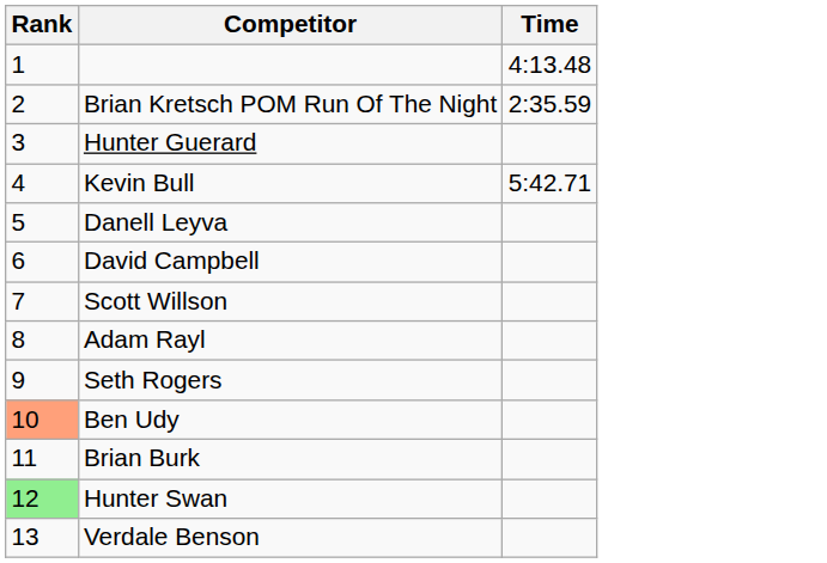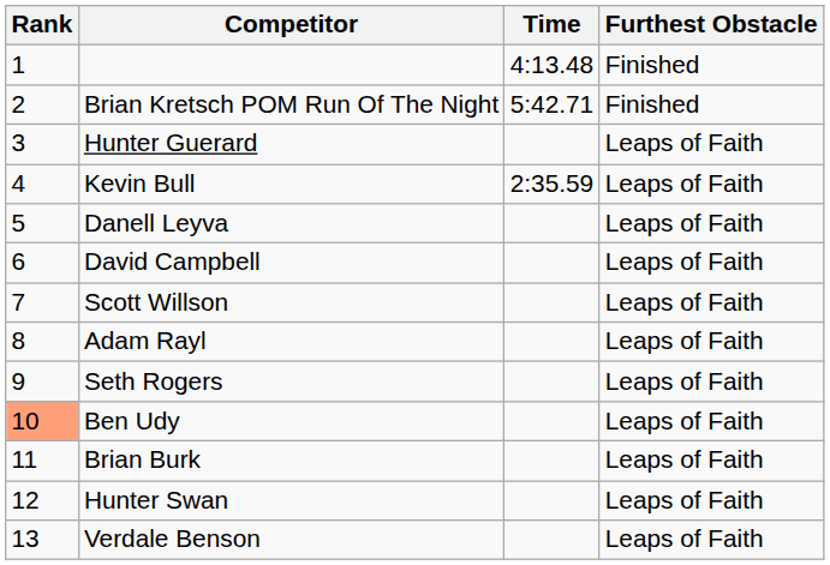 <table class="wikitable sortable mw-collapsible">
 <tr>
 <th>Rank</th>
 <th>Competitor</th>
 <th>Time</th>
+<th>Furthest Obstacle</th>
 </tr>
 <tr>
 <td>1</td>
 <td></td>
 <td>4:13.48</td>
+<td>Finished</td>
 </tr>
 <tr>
 <td>2</td>
 <td>Brian Kretsch POM Run Of The Night</td>
-<td>2:35.59</td>
+<td>5:42.71</td>
+<td>Finished</td>
 </tr>
 <tr>
 <td>3</td>
 <td><u>Hunter Guerard</u></td>
 <td></td>
+<td>Leaps of Faith</td>
 </tr>
 <tr>
 <td>4</td>
 <td>Kevin Bull</td>
-<td>5:42.71</td>
+<td>2:35.59</td>
+<td>Leaps of Faith</td>
 </tr>
 <tr>
 <td>5</td>
 <td>Danell Leyva</td>
 <td></td>
+<td>Leaps of Faith</td>
 </tr>
 <tr>
 <td>6</td>
 <td>David Campbell</td>
 <td></td>
+<td>Leaps of Faith</td>
 </tr>
 <tr>
 <td>7</td>
 <td>Scott Willson</td>
 <td></td>
+<td>Leaps of Faith</td>
 </tr>
 <tr>
 <td>8</td>
 <td>Adam Rayl</td>
 <td></td>
+<td>Leaps of Faith</td>
 </tr>
 <tr>
 <td>9</td>
 <td>Seth Rogers</td>
 <td></td>
+<td>Leaps of Faith</td>
 </tr>
 <tr>
 <td style="background: lightsalmon;">10</td>
 <td>Ben Udy</td>
 <td></td>
+<td>Leaps of Faith</td>
 </tr>
 <tr>
 <td>11</td>
 <td>Brian Burk</td>
 <td></td>
+<td>Leaps of Faith</td>
 </tr>
 <tr>
-<td style="background: lightgreen;">12</td>
+<td>12</td>
 <td>Hunter Swan</td>
 <td></td>
+<td>Leaps of Faith</td>
 </tr>
 <tr>
 <td>13</td>
 <td>Verdale Benson</td>
 <td></td>
+<td>Leaps of Faith</td>
 </tr>
 </table>
